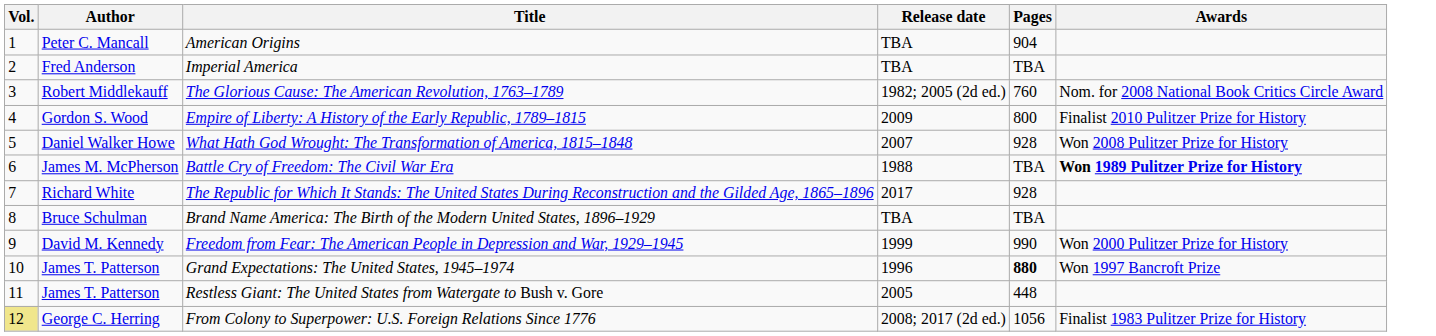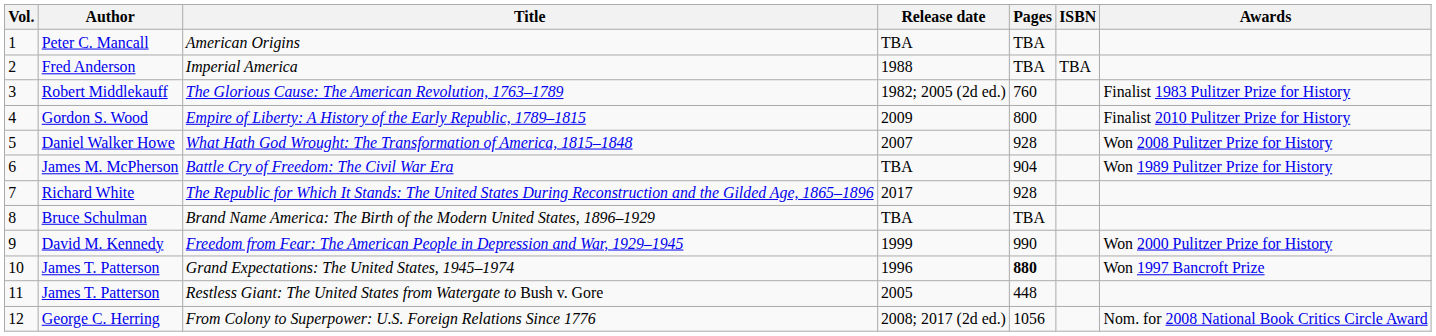 <table class="wikitable">
 <tr>
 <th>Vol.</th>
 <th>Author</th>
 <th>Title</th>
 <th>Release date</th>
 <th>Pages</th>
+<th>ISBN</th>
 <th>Awards</th>
 </tr>
 <tr>
 <td>1</td>
 <td><a href='#'>Peter C. Mancall</a></td>
 <td><em>American Origins</em></td>
 <td>TBA</td>
-<td>904</td>
+<td>TBA</td>
+<td></td>
 <td></td>
 </tr>
 <tr>
 <td>2</td>
 <td><a href='#'>Fred Anderson</a></td>
 <td><em>Imperial America</em></td>
+<td>1988</td>
 <td>TBA</td>
 <td>TBA</td>
 <td></td>
 </tr>
 <tr>
 <td>3</td>
 <td><a href='#'>Robert Middlekauff</a></td>
 <td><em><a href='#'>The Glorious Cause: The American Revolution, 1763–1789</a></em></td>
 <td>1982; 2005 (2d ed.)</td>
 <td>760</td>
-<td>Nom. for <a href='#'>2008 National Book Critics Circle Award</a></td>
+<td></td>
+<td>Finalist <a href='#'>1983 Pulitzer Prize for History</a></td>
 </tr>
 <tr>
 <td>4</td>
 <td><a href='#'>Gordon S. Wood</a></td>
 <td><em><a href='#'>Empire of Liberty: A History of the Early Republic, 1789–1815</a></em></td>
 <td>2009</td>
 <td>800</td>
+<td></td>
 <td>Finalist <a href='#'>2010 Pulitzer Prize for History</a></td>
 </tr>
 <tr>
 <td>5</td>
 <td><a href='#'>Daniel Walker Howe</a></td>
 <td><em><a href='#'>What Hath God Wrought: The Transformation of America, 1815–1848</a></em></td>
 <td>2007</td>
 <td>928</td>
+<td></td>
 <td>Won <a href='#'>2008 Pulitzer Prize for History</a></td>
 </tr>
 <tr>
 <td>6</td>
 <td><a href='#'>James M. McPherson</a></td>
 <td><em><a href='#'>Battle Cry of Freedom: The Civil War Era</a></em></td>
-<td>1988</td>
 <td>TBA</td>
-<td><strong>Won <a href='#'>1989 Pulitzer Prize for History</a></strong></td>
+<td>904</td>
+<td></td>
+<td>Won <a href='#'>1989 Pulitzer Prize for History</a></td>
 </tr>
 <tr>
 <td>7</td>
 <td><a href='#'>Richard White</a></td>
 <td><em><a href='#'>The Republic for Which It Stands: The United States During Reconstruction and the Gilded Age, 1865–1896</a></em></td>
 <td>2017</td>
 <td>928</td>
+<td></td>
 <td></td>
 </tr>
 <tr>
 <td>8</td>
 <td><a href='#'>Bruce Schulman</a></td>
 <td><em>Brand Name America: The Birth of the Modern United States, 1896–1929</em></td>
 <td>TBA</td>
 <td>TBA</td>
 <td></td>
+<td></td>
 </tr>
 <tr>
 <td>9</td>
 <td><a href='#'>David M. Kennedy</a></td>
 <td><em><a href='#'>Freedom from Fear: The American People in Depression and War, 1929–1945</a></em></td>
 <td>1999</td>
 <td>990</td>
+<td></td>
 <td>Won <a href='#'>2000 Pulitzer Prize for History</a></td>
 </tr>
 <tr>
 <td>10</td>
 <td><a href='#'>James T. Patterson</a></td>
 <td><em>Grand Expectations: The United States, 1945–1974</em></td>
 <td>1996</td>
 <td><strong>880</strong></td>
+<td></td>
 <td>Won <a href='#'>1997 Bancroft Prize</a></td>
 </tr>
 <tr>
 <td>11</td>
 <td><a href='#'>James T. Patterson</a></td>
 <td><em>Restless Giant: The United States from Watergate to</em> Bush v. Gore</td>
 <td>2005</td>
 <td>448</td>
 <td></td>
+<td></td>
 </tr>
 <tr>
-<td style="background: khaki;">12</td>
+<td>12</td>
 <td><a href='#'>George C. Herring</a></td>
 <td><em>From Colony to Superpower: U.S. Foreign Relations Since 1776</em></td>
 <td>2008; 2017 (2d ed.)</td>
 <td>1056</td>
-<td>Finalist <a href='#'>1983 Pulitzer Prize for History</a></td>
+<td></td>
+<td>Nom. for <a href='#'>2008 National Book Critics Circle Award</a></td>
 </tr>
 </table>
